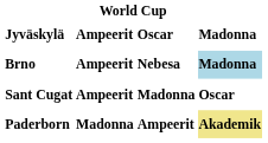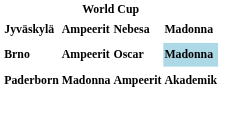 <table>
 <tr>
 <td colspan="4" style="text-align:center;"><strong>World Cup</strong></td>
 </tr>
 <tr>
 <th scope=row style="text-align:left">Jyväskylä</th>
 <td style="height:30px;"> <strong>Ampeerit</strong></td>
-<td style="height:30px;"> <strong>Oscar</strong></td>
+<td style="height:30px;"> <strong>Nebesa</strong></td>
 <td style="height:30px;"> <strong>Madonna</strong></td>
 </tr>
 <tr>
 <th scope=row style="text-align:left">Brno</th>
 <td style="height:30px;"> <strong>Ampeerit</strong></td>
-<td style="height:30px;"> <strong>Nebesa</strong></td>
+<td style="height:30px;"> <strong>Oscar</strong></td>
 <td style="background: lightblue; height:30px;"> <strong>Madonna</strong></td>
-</tr>
-<tr>
-<th scope=row style="text-align:left">Sant Cugat</th>
-<td style="height:30px;"> <strong>Ampeerit</strong></td>
-<td style="height:30px;"> <strong>Madonna</strong></td>
-<td style="height:30px;"> <strong>Oscar</strong></td>
 </tr>
 <tr>
 <th scope=row style="text-align:left">Paderborn</th>
 <td style="height:30px;"> <strong>Madonna</strong></td>
 <td style="height:30px;"> <strong>Ampeerit</strong></td>
-<td style="background: khaki; height:30px;"> <strong>Akademik</strong></td>
+<td style="height:30px;"> <strong>Akademik</strong></td>
 </tr>
 <tr>
 </tr>
 </table>
